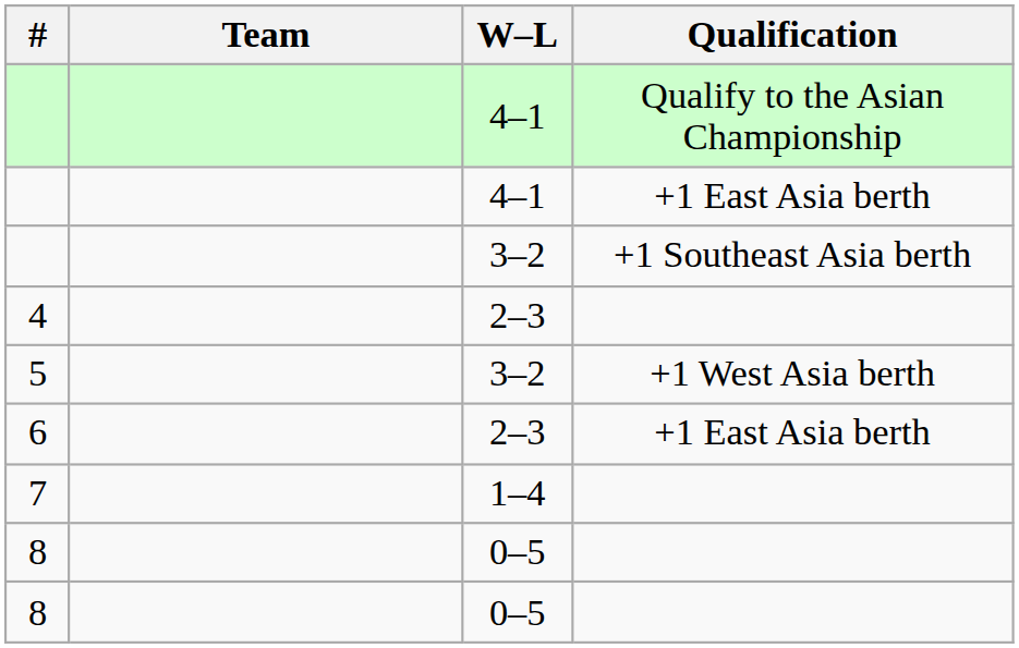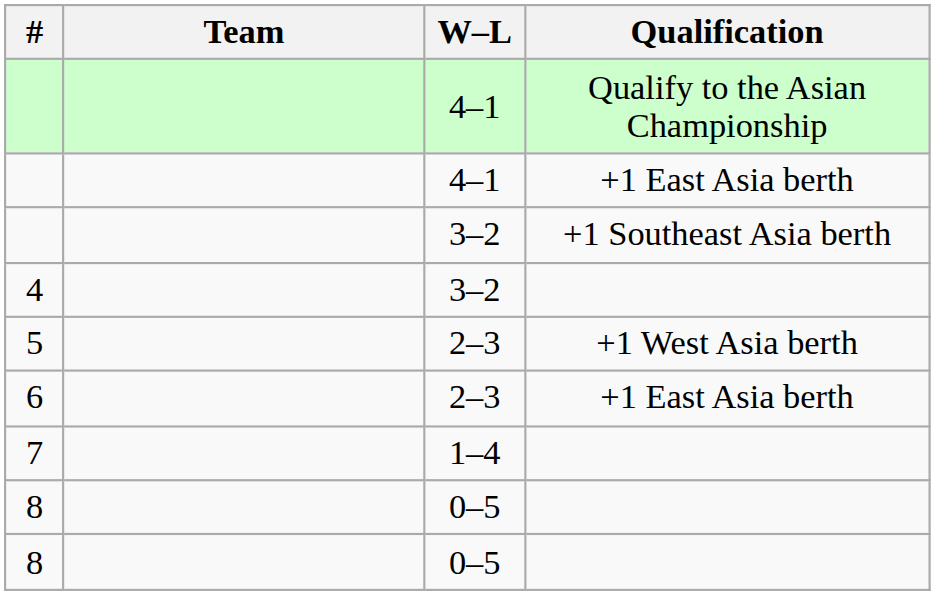 <table class=wikitable style="text-align:center;">
 <tr>
 <th width=20px>#</th>
 <th width=160px>Team</th>
 <th width=40px>W–L</th>
 <th width=180px>Qualification</th>
 </tr>
 <tr bgcolor=#CCFFCC>
 <td></td>
 <td align=left></td>
 <td>4–1</td>
 <td>Qualify to the Asian Championship</td>
 </tr>
 <tr>
 <td></td>
 <td align=left></td>
 <td>4–1</td>
 <td>+1 East Asia berth</td>
 </tr>
 <tr>
 <td></td>
 <td align=left></td>
 <td>3–2</td>
 <td>+1 Southeast Asia berth</td>
 </tr>
 <tr>
 <td>4</td>
 <td align=left></td>
-<td>2–3</td>
+<td>3–2</td>
 <td></td>
 </tr>
 <tr>
 <td>5</td>
 <td align=left></td>
-<td>3–2</td>
+<td>2–3</td>
 <td>+1 West Asia berth</td>
 </tr>
 <tr>
 <td>6</td>
 <td align=left></td>
 <td>2–3</td>
 <td>+1 East Asia berth</td>
 </tr>
 <tr>
 <td>7</td>
 <td align=left></td>
 <td>1–4</td>
 <td></td>
 </tr>
 <tr>
 <td>8</td>
 <td align=left></td>
 <td>0–5</td>
 <td></td>
 </tr>
 <tr>
 <td>8</td>
 <td align=left></td>
 <td>0–5</td>
 <td></td>
 </tr>
 </table>
